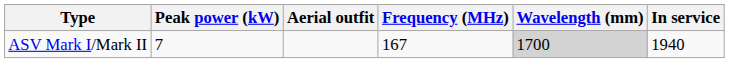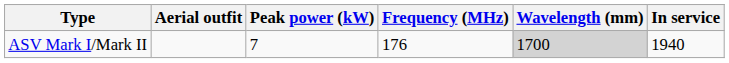 <table class="wikitable">
 <tr>
 <th>Type</th>
+<th>Aerial outfit</th>
 <th>Peak <a href='#'>power</a> (<a href='#'>kW</a>)</th>
-<th>Aerial outfit</th>
 <th><a href='#'>Frequency</a> (<a href='#'>MHz</a>)</th>
 <th><a href='#'>Wavelength</a> (mm)</th>
 <th>In service</th>
 </tr>
 <tr>
 <td><a href='#'>ASV Mark I</a>/Mark II</td>
+<td></td>
 <td>7</td>
-<td></td>
-<td>167</td>
+<td>176</td>
 <td style="background: lightgrey;">1700</td>
 <td>1940</td>
 </tr>
 </table>
